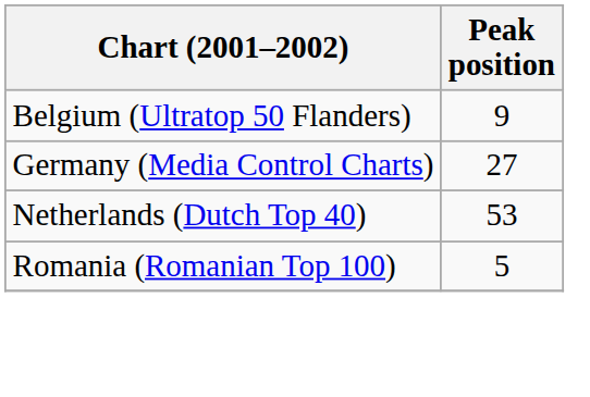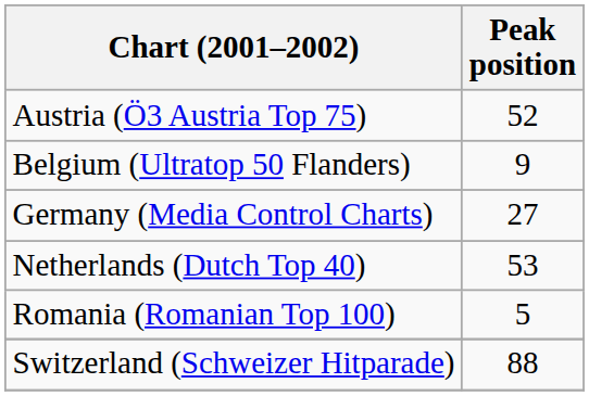 <table class="wikitable sortable">
 <tr>
 <th>Chart (2001–2002)</th>
 <th>Peak<br>position</th>
+</tr>
+<tr>
+<td>Austria (<a href='#'>Ö3 Austria Top 75</a>)</td>
+<td align="center">52</td>
 </tr>
 <tr>
 <td>Belgium (<a href='#'>Ultratop 50</a> Flanders)</td>
 <td align="center">9</td>
 </tr>
 <tr>
 <td>Germany (<a href='#'>Media Control Charts</a>)</td>
 <td align="center">27</td>
 </tr>
 <tr>
 <td>Netherlands (<a href='#'>Dutch Top 40</a>)</td>
 <td align="center">53</td>
 </tr>
 <tr>
 <td>Romania (<a href='#'>Romanian Top 100</a>)</td>
 <td align="center">5</td>
 </tr>
 <tr>
 </tr>
 <tr>
+<td>Switzerland (<a href='#'>Schweizer Hitparade</a>)</td>
+<td align="center">88</td>
+</tr>
+<tr>
 </tr>
 </table>
